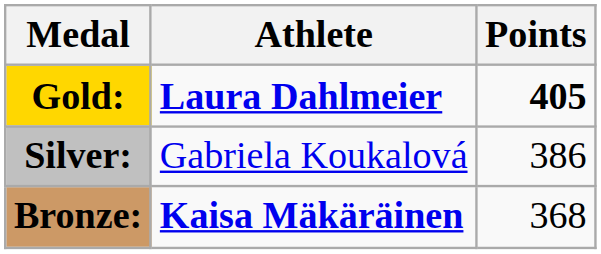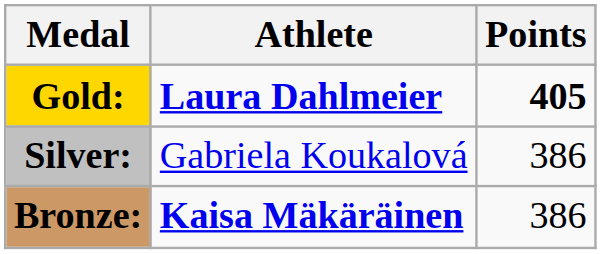 <table class="wikitable">
 <tr>
 <th>Medal</th>
 <th>Athlete</th>
 <th>Points</th>
 </tr>
 <tr>
 <td style="text-align:center;background-color:gold;"><strong>Gold:</strong></td>
 <td> <strong><a href='#'>Laura Dahlmeier</a></strong></td>
 <td align="right"><strong>405</strong></td>
 </tr>
 <tr>
 <td style="text-align:center;background-color:silver;"><strong>Silver:</strong></td>
 <td> <a href='#'>Gabriela Koukalová</a></td>
 <td align="right">386</td>
 </tr>
 <tr>
 <td style="text-align:center;background-color:#CC9966;"><strong>Bronze:</strong></td>
 <td><strong> <a href='#'>Kaisa Mäkäräinen</a></strong></td>
-<td align="right">368</td>
+<td align="right">386</td>
 </tr>
 </table>
